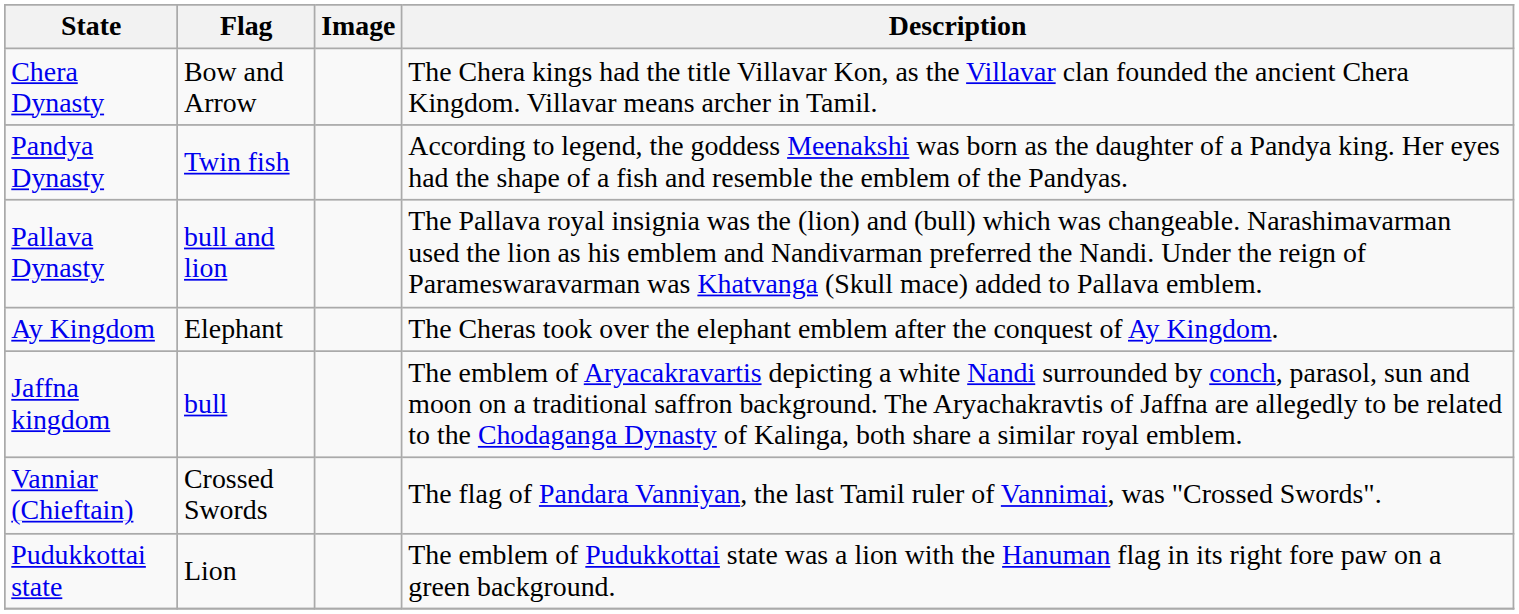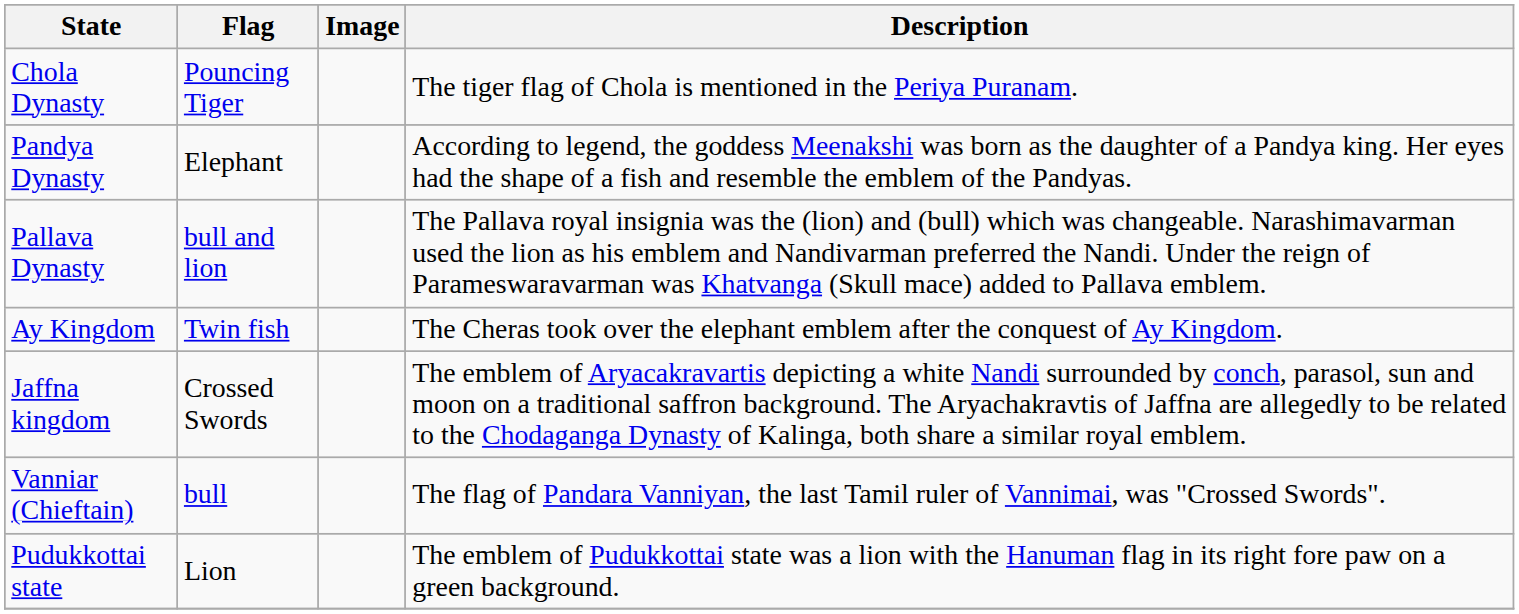 <table class="wikitable">
 <tr>
 <th>State</th>
 <th>Flag</th>
 <th>Image</th>
 <th>Description</th>
 </tr>
 <tr>
-<td><a href='#'>Chera Dynasty</a></td>
-<td>Bow and Arrow</td>
+<td><a href='#'>Chola Dynasty</a></td>
+<td><a href='#'>Pouncing Tiger</a></td>
 <td></td>
-<td>The Chera kings had the title Villavar Kon, as the <a href='#'>Villavar</a> clan founded the ancient Chera Kingdom. Villavar means archer in Tamil.</td>
+<td>The tiger flag of Chola is mentioned in the <a href='#'>Periya Puranam</a>.</td>
 </tr>
 <tr>
 <td><a href='#'>Pandya Dynasty</a></td>
-<td><a href='#'>Twin fish</a></td>
+<td>Elephant</td>
 <td></td>
 <td>According to legend, the goddess <a href='#'>Meenakshi</a> was born as the daughter of a Pandya king. Her eyes had the shape of a fish and resemble the emblem of the Pandyas.</td>
 </tr>
 <tr>
 <td><a href='#'>Pallava Dynasty</a></td>
 <td><a href='#'>bull and lion</a></td>
 <td></td>
 <td>The Pallava royal insignia was the (lion) and (bull) which was changeable. Narashimavarman used the lion as his emblem and Nandivarman preferred the Nandi. Under the reign of Parameswaravarman was <a href='#'>Khatvanga</a> (Skull mace) added to Pallava emblem.</td>
 </tr>
 <tr>
 <td><a href='#'>Ay Kingdom</a></td>
-<td>Elephant</td>
+<td><a href='#'>Twin fish</a></td>
 <td></td>
 <td>The Cheras took over the elephant emblem after the conquest of <a href='#'>Ay Kingdom</a>.</td>
 </tr>
 <tr>
 <td><a href='#'>Jaffna kingdom</a></td>
-<td><a href='#'>bull</a></td>
+<td>Crossed Swords</td>
 <td></td>
 <td>The emblem of <a href='#'>Aryacakravartis</a> depicting a white <a href='#'>Nandi</a> surrounded by <a href='#'>conch</a>, parasol, sun and moon on a traditional saffron background. The Aryachakravtis of Jaffna are allegedly to be related to the <a href='#'>Chodaganga Dynasty</a> of Kalinga, both share a similar royal emblem.</td>
 </tr>
 <tr>
 <td><a href='#'>Vanniar (Chieftain)</a></td>
-<td>Crossed Swords</td>
+<td><a href='#'>bull</a></td>
 <td></td>
 <td>The flag of <a href='#'>Pandara Vanniyan</a>, the last Tamil ruler of <a href='#'>Vannimai</a>, was "Crossed Swords".</td>
 </tr>
 <tr>
 <td><a href='#'>Pudukkottai state</a></td>
 <td>Lion</td>
 <td></td>
 <td>The emblem of <a href='#'>Pudukkottai</a> state was a lion with the <a href='#'>Hanuman</a> flag in its right fore paw on a green background.</td>
 </tr>
 <tr>
 </tr>
 </table>
